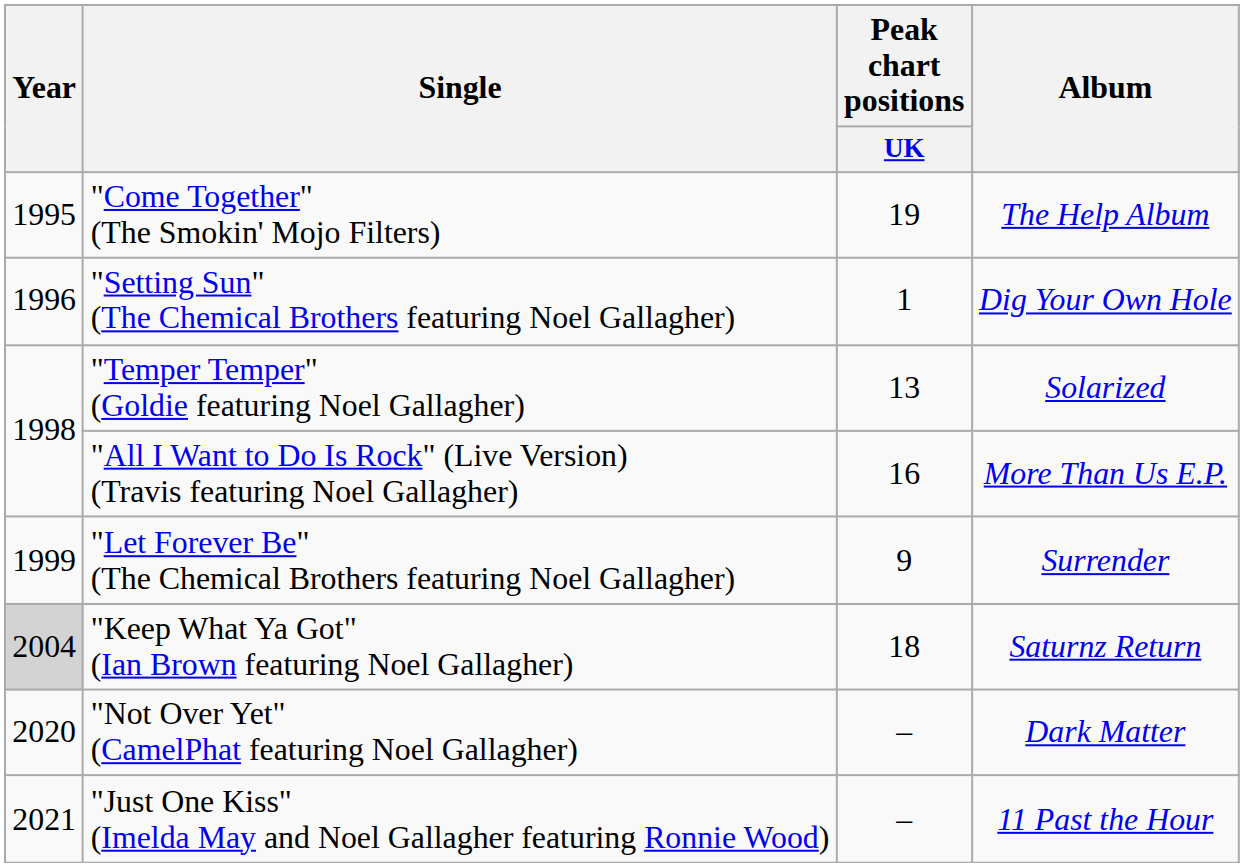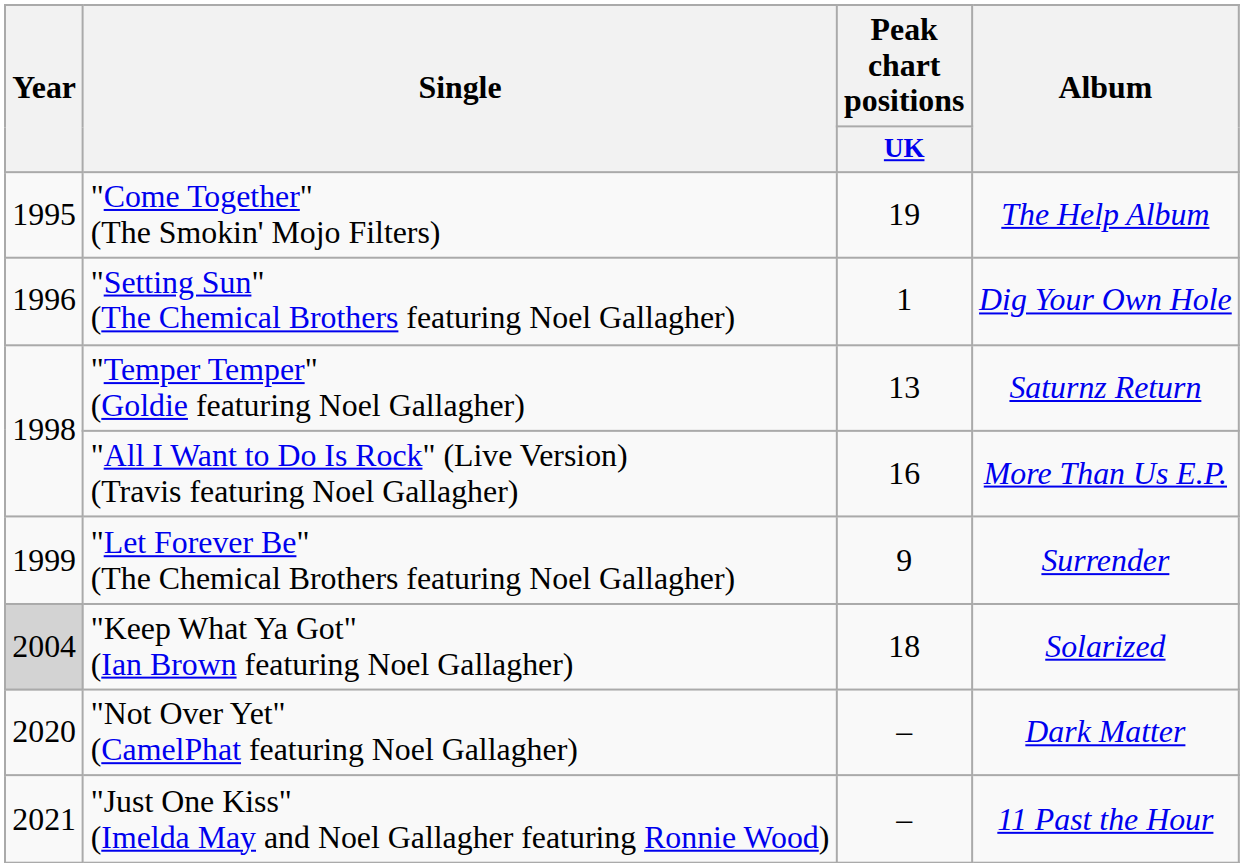 <table class="wikitable" style="text-align:center;">
 <tr>
 <th scope="col" rowspan="2">Year</th>
 <th scope="col" rowspan="2">Single</th>
 <th scope="col">Peak chart positions</th>
 <th scope="col" rowspan="2">Album</th>
 </tr>
 <tr>
 <th scope="col" style="width:3em;font-size:85%;"><a href='#'>UK</a></th>
 </tr>
 <tr>
 <td>1995</td>
 <td style="text-align:left;">"<a href='#'>Come Together</a>"<br><span>(The Smokin' Mojo Filters)</span></td>
 <td>19</td>
 <td><em><a href='#'>The Help Album</a></em></td>
 </tr>
 <tr>
 <td>1996</td>
 <td style="text-align:left;">"<a href='#'>Setting Sun</a>"<br><span>(<a href='#'>The Chemical Brothers</a> featuring Noel Gallagher)</span></td>
 <td>1</td>
 <td><em><a href='#'>Dig Your Own Hole</a></em></td>
 </tr>
 <tr>
 <td rowspan="2">1998</td>
 <td style="text-align:left;">"<a href='#'>Temper Temper</a>"<br><span>(<a href='#'>Goldie</a> featuring Noel Gallagher)</span></td>
 <td>13</td>
-<td><em><a href='#'>Solarized</a></em></td>
+<td><em><a href='#'>Saturnz Return</a></em></td>
 </tr>
 <tr>
 <td style="text-align:left;">"<a href='#'>All I Want to Do Is Rock</a>" (Live Version)<br><span>(Travis featuring Noel Gallagher)</span></td>
 <td>16</td>
 <td><em><a href='#'>More Than Us E.P.</a></em></td>
 </tr>
 <tr>
 <td>1999</td>
 <td style="text-align:left;">"<a href='#'>Let Forever Be</a>"<br><span>(The Chemical Brothers featuring Noel Gallagher)</span></td>
 <td>9</td>
 <td><em><a href='#'>Surrender</a></em></td>
 </tr>
 <tr>
 <td style="background: lightgrey;">2004</td>
 <td style="text-align:left;">"Keep What Ya Got"<br><span>(<a href='#'>Ian Brown</a> featuring Noel Gallagher)</span></td>
 <td>18</td>
-<td><em><a href='#'>Saturnz Return</a></em></td>
+<td><em><a href='#'>Solarized</a></em></td>
 </tr>
 <tr>
 <td>2020</td>
 <td style="text-align:left;">"Not Over Yet"<br><span>(<a href='#'>CamelPhat</a> featuring Noel Gallagher)</span></td>
 <td>–</td>
 <td><em><a href='#'>Dark Matter</a></em></td>
 </tr>
 <tr>
 <td>2021</td>
 <td style="text-align:left;">"Just One Kiss"<br><span>(<a href='#'>Imelda May</a> and Noel Gallagher featuring <a href='#'>Ronnie Wood</a>)</span></td>
 <td>–</td>
 <td><em><a href='#'>11 Past the Hour</a></em></td>
 </tr>
 </table>
